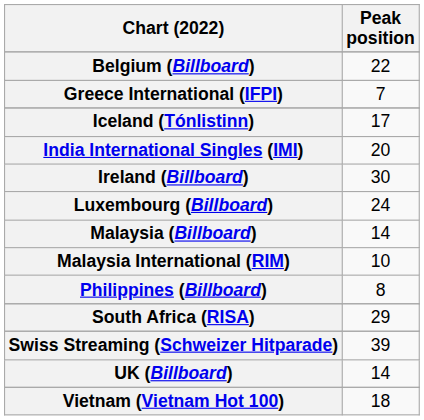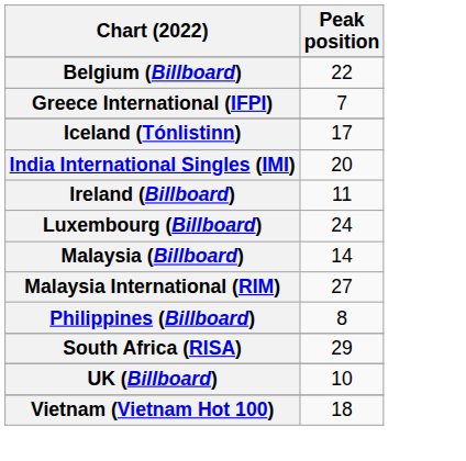 <table class="wikitable sortable plainrowheaders" style="text-align:center">
 <tr>
 <th scope="col">Chart (2022)</th>
 <th scope="col">Peak<br>position</th>
 </tr>
 <tr>
 </tr>
 <tr>
 <th scope="row">Belgium (<em><a href='#'>Billboard</a></em>)</th>
 <td>22</td>
 </tr>
 <tr>
 </tr>
 <tr>
 </tr>
 <tr>
 </tr>
 <tr>
 <th scope="row">Greece International (<a href='#'>IFPI</a>)</th>
 <td>7</td>
 </tr>
 <tr>
 </tr>
 <tr>
 <th scope="row">Iceland (<a href='#'>Tónlistinn</a>)</th>
 <td>17</td>
 </tr>
 <tr>
 <th scope="row"><a href='#'>India International Singles</a> (<a href='#'>IMI</a>)</th>
 <td>20</td>
 </tr>
 <tr>
 <th scope="row">Ireland (<em><a href='#'>Billboard</a></em>)</th>
-<td>30</td>
+<td>11</td>
 </tr>
 <tr>
 <th scope="row">Luxembourg (<em><a href='#'>Billboard</a></em>)</th>
 <td>24</td>
 </tr>
 <tr>
 <th scope="row">Malaysia (<em><a href='#'>Billboard</a></em>)</th>
 <td>14</td>
 </tr>
 <tr>
 <th scope="row">Malaysia International (<a href='#'>RIM</a>)</th>
-<td>10</td>
+<td>27</td>
 </tr>
 <tr>
 <th scope="row"><a href='#'>Philippines</a> (<em><a href='#'>Billboard</a></em>)</th>
 <td>8</td>
 </tr>
 <tr>
 </tr>
 <tr>
 <th scope="row">South Africa (<a href='#'>RISA</a>)</th>
 <td>29</td>
 </tr>
 <tr>
 </tr>
 <tr>
 </tr>
 <tr>
-<th scope="row">Swiss Streaming (<a href='#'>Schweizer Hitparade</a>)</th>
-<td>39</td>
-</tr>
-<tr>
 <th scope="row">UK (<em><a href='#'>Billboard</a></em>)</th>
-<td>14</td>
+<td>10</td>
 </tr>
 <tr>
 </tr>
 <tr>
 </tr>
 <tr>
 <th scope="row">Vietnam (<a href='#'>Vietnam Hot 100</a>)</th>
 <td>18</td>
 </tr>
 </table>
